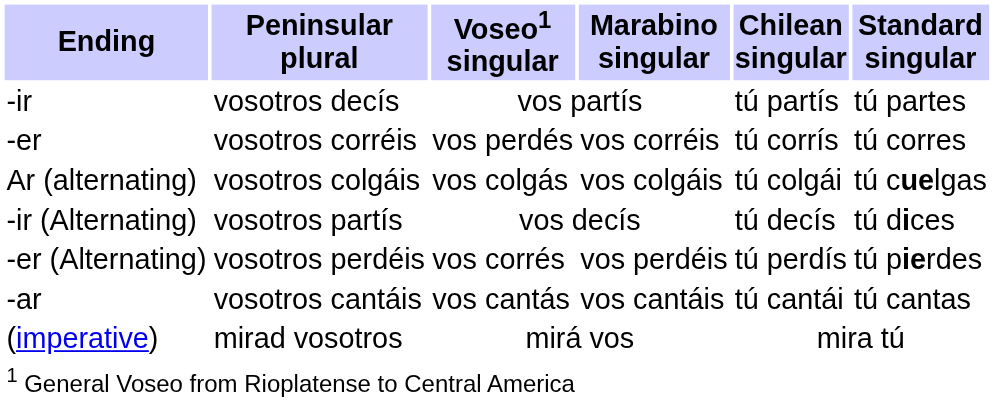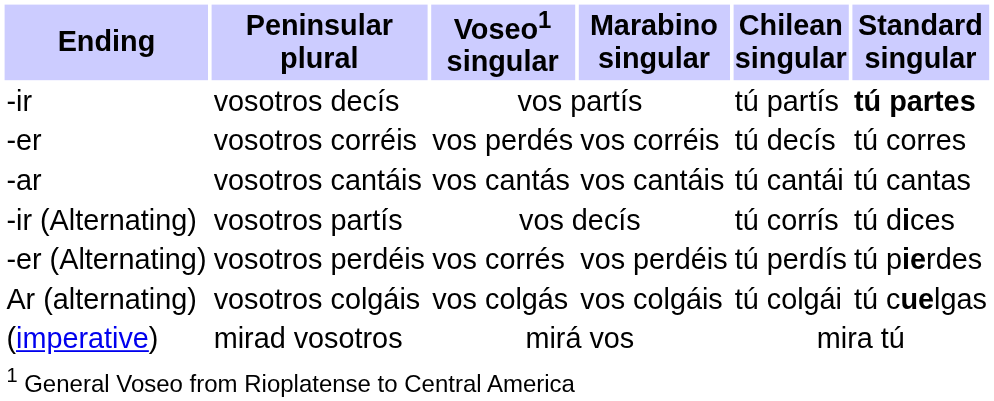 <table cellpadding="1" style="left"; border: 1px solid #88a; background-color: #f7f8ff; padding: 5px; font-size: 85%; margin: 0 15px; white-space: nowrap">
 <tr style="background-color: #ccf" |>
 <th>Ending</th>
 <th>Peninsular<br>plural</th>
 <th>Voseo<sup>1</sup><br>singular</th>
 <th>Marabino<br>singular</th>
 <th>Chilean <br>singular</th>
 <th>Standard<br>singular</th>
 </tr>
 <tr>
 <td>-ir</td>
 <td>vosotros decís</td>
 <td align="center" colspan=2>vos partís</td>
 <td>tú partís</td>
-<td>tú partes</td>
+<td><strong>tú partes</strong></td>
 </tr>
 <tr>
 <td>-er</td>
 <td>vosotros corréis</td>
 <td>vos perdés</td>
 <td>vos corréis</td>
-<td>tú corrís</td>
+<td>tú decís</td>
 <td>tú corres</td>
 </tr>
 <tr>
-<td>Ar (alternating)</td>
-<td>vosotros colgáis</td>
-<td>vos colgás</td>
-<td>vos colgáis</td>
-<td>tú colgái</td>
-<td>tú c<strong>ue</strong>lgas</td>
+<td>-ar</td>
+<td>vosotros cantáis</td>
+<td>vos cantás</td>
+<td>vos cantáis</td>
+<td>tú cantái</td>
+<td>tú cantas</td>
 </tr>
 <tr>
 <td>-ir (Alternating)</td>
 <td>vosotros partís</td>
 <td align="center" colspan=2>vos decís</td>
-<td>tú decís</td>
+<td>tú corrís</td>
 <td>tú d<strong>i</strong>ces</td>
 </tr>
 <tr>
 <td>-er (Alternating)</td>
 <td>vosotros perdéis</td>
 <td>vos corrés</td>
 <td>vos perdéis</td>
 <td>tú perdís</td>
 <td>tú p<strong>ie</strong>rdes</td>
 </tr>
 <tr>
-<td>-ar</td>
-<td>vosotros cantáis</td>
-<td>vos cantás</td>
-<td>vos cantáis</td>
-<td>tú cantái</td>
-<td>tú cantas</td>
+<td>Ar (alternating)</td>
+<td>vosotros colgáis</td>
+<td>vos colgás</td>
+<td>vos colgáis</td>
+<td>tú colgái</td>
+<td>tú c<strong>ue</strong>lgas</td>
 </tr>
 <tr>
 <td>(<a href='#'>imperative</a>)</td>
 <td>mirad vosotros</td>
 <td align="center" colspan=2>mirá vos</td>
 <td align="center" colspan=2>mira tú</td>
 </tr>
 <tr>
 <td colspan=6><small><sup>1</sup> General Voseo from Rioplatense to Central America</small></td>
 </tr>
 <tr>
 </tr>
 </table>
